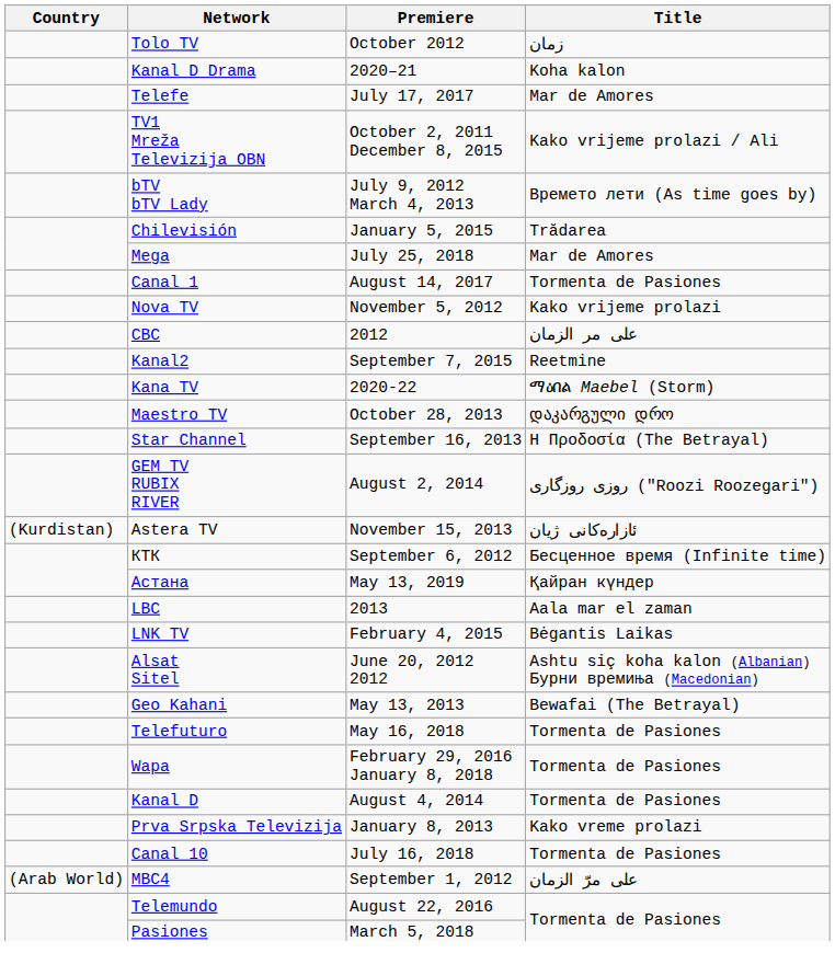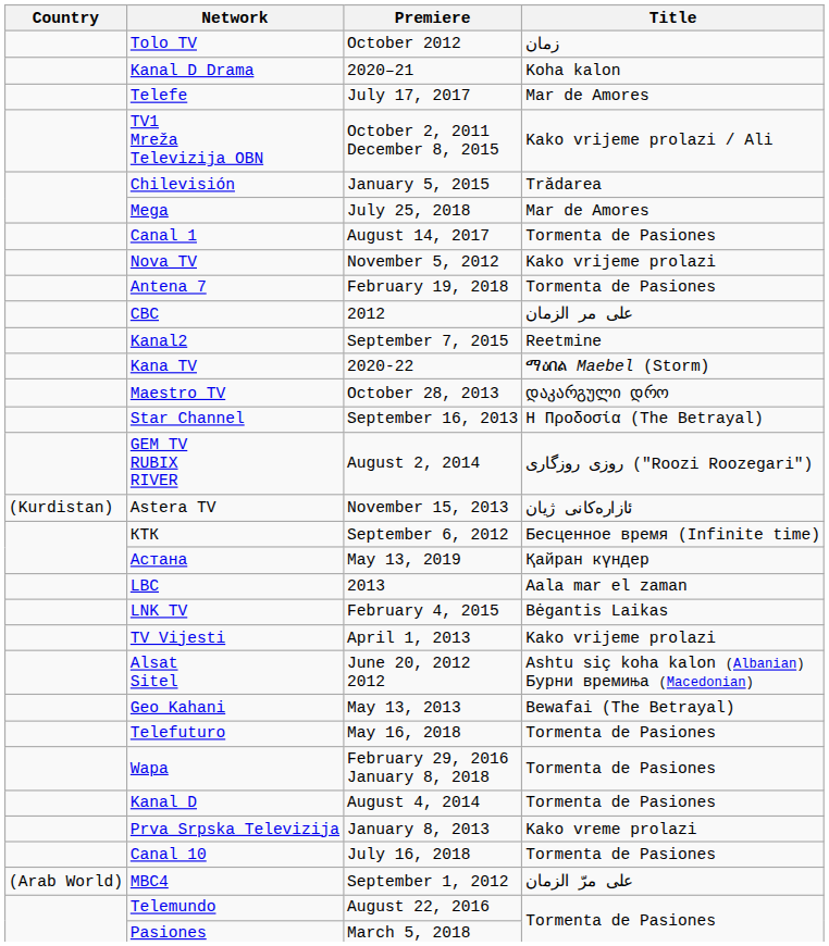 <table class="wikitable">
 <tr>
 <th>Country</th>
 <th>Network</th>
 <th>Premiere</th>
 <th>Title</th>
 </tr>
 <tr>
 <td></td>
 <td><a href='#'>Tolo TV</a></td>
 <td>October 2012</td>
 <td>زمان</td>
 </tr>
 <tr>
 <td> <br> </td>
 <td><a href='#'>Kanal D Drama</a></td>
 <td>2020–21</td>
 <td>Koha kalon</td>
 </tr>
 <tr>
 <td></td>
 <td><a href='#'>Telefe</a></td>
 <td>July 17, 2017</td>
 <td>Mar de Amores</td>
 </tr>
 <tr>
 <td></td>
 <td><a href='#'>TV1</a> <br> <a href='#'>Mreža</a> <br> <a href='#'>Televizija OBN</a></td>
 <td>October 2, 2011 <br>December 8, 2015</td>
 <td>Kako vrijeme prolazi / Ali</td>
 </tr>
 <tr>
-<td></td>
-<td><a href='#'>bTV</a> <br> <a href='#'>bTV Lady</a></td>
-<td>July 9, 2012 <br>March 4, 2013</td>
-<td>Времето лети (As time goes by)</td>
-</tr>
-<tr>
 <td rowspan="2"></td>
 <td><a href='#'>Chilevisión</a></td>
 <td>January 5, 2015</td>
 <td>Trădarea</td>
 </tr>
 <tr>
 <td><a href='#'>Mega</a></td>
 <td>July 25, 2018</td>
 <td>Mar de Amores</td>
 </tr>
 <tr>
 <td></td>
 <td><a href='#'>Canal 1</a></td>
 <td>August 14, 2017</td>
 <td>Tormenta de Pasiones</td>
 </tr>
 <tr>
 <td></td>
 <td><a href='#'>Nova TV</a></td>
 <td>November 5, 2012</td>
 <td>Kako vrijeme prolazi</td>
+</tr>
+<tr>
+<td></td>
+<td><a href='#'>Antena 7</a></td>
+<td>February 19, 2018</td>
+<td>Tormenta de Pasiones</td>
 </tr>
 <tr>
 <td></td>
 <td><a href='#'>CBC</a></td>
 <td>2012</td>
 <td>على مر الزمان</td>
 </tr>
 <tr>
 <td></td>
 <td><a href='#'>Kanal2</a></td>
 <td>September 7, 2015</td>
 <td>Reetmine</td>
 </tr>
 <tr>
 <td></td>
 <td><a href='#'>Kana TV</a></td>
 <td>2020-22</td>
 <td>ማዕበል <em>Maebel</em> (Storm)</td>
 </tr>
 <tr>
 <td></td>
 <td><a href='#'>Maestro TV</a></td>
 <td>October 28, 2013</td>
 <td>დაკარგული დრო</td>
 </tr>
 <tr>
 <td></td>
 <td><a href='#'>Star Channel</a></td>
 <td>September 16, 2013</td>
 <td>Η Προδοσία (The Betrayal)</td>
 </tr>
 <tr>
 <td></td>
 <td><a href='#'>GEM TV</a> <br> <a href='#'>RUBIX</a> <br> <a href='#'>RIVER</a></td>
 <td>August 2, 2014</td>
 <td>روزی روزگاری ("Roozi Roozegari")</td>
 </tr>
 <tr>
 <td> (Kurdistan)</td>
 <td>Astera TV</td>
 <td>November 15, 2013</td>
 <td>ئازارەكانی ژیان</td>
 </tr>
 <tr>
 <td rowspan="2"></td>
 <td>КТК</td>
 <td>September 6, 2012</td>
 <td>Бесценное время (Infinite time)</td>
 </tr>
 <tr>
 <td><a href='#'>Астана</a></td>
 <td>May 13, 2019</td>
 <td>Қайран күндер</td>
 </tr>
 <tr>
 <td></td>
 <td><a href='#'>LBC</a></td>
 <td>2013</td>
 <td>Aala mar el zaman</td>
 </tr>
 <tr>
 <td></td>
 <td><a href='#'>LNK TV</a></td>
 <td>February 4, 2015</td>
 <td>Bėgantis Laikas</td>
 </tr>
 <tr>
 <td></td>
+<td><a href='#'>TV Vijesti</a></td>
+<td>April 1, 2013</td>
+<td>Kako vrijeme prolazi</td>
+</tr>
+<tr>
+<td></td>
 <td><a href='#'>Alsat</a> <br> <a href='#'>Sitel</a></td>
 <td>June 20, 2012 <br> 2012</td>
 <td>Ashtu siç koha kalon <small>(<a href='#'>Albanian</a>)</small> <br>Бурни времиња <small>(<a href='#'>Macedonian</a>)</small></td>
 </tr>
 <tr>
 <td></td>
 <td><a href='#'>Geo Kahani</a></td>
 <td>May 13, 2013</td>
 <td>Bewafai (The Betrayal)</td>
 </tr>
 <tr>
 <td></td>
 <td><a href='#'>Telefuturo</a></td>
 <td>May 16, 2018</td>
 <td>Tormenta de Pasiones</td>
 </tr>
 <tr>
 <td></td>
 <td><a href='#'>Wapa</a></td>
 <td>February 29, 2016<br>January 8, 2018</td>
 <td>Tormenta de Pasiones</td>
 </tr>
 <tr>
 <td></td>
 <td><a href='#'>Kanal D</a></td>
 <td>August 4, 2014</td>
 <td>Tormenta de Pasiones</td>
 </tr>
 <tr>
 <td></td>
 <td><a href='#'>Prva Srpska Televizija</a></td>
 <td>January 8, 2013</td>
 <td>Kako vreme prolazi</td>
 </tr>
 <tr>
 <td></td>
 <td><a href='#'>Canal 10</a></td>
 <td>July 16, 2018</td>
 <td>Tormenta de Pasiones</td>
 </tr>
 <tr>
 <td> (Arab World)</td>
 <td><a href='#'>MBC4</a></td>
 <td>September 1, 2012</td>
 <td>على مرّ الزمان</td>
 </tr>
 <tr>
 <td rowspan="2"></td>
 <td><a href='#'>Telemundo</a></td>
 <td>August 22, 2016</td>
 <td rowspan="2">Tormenta de Pasiones</td>
 </tr>
 <tr>
 <td><a href='#'>Pasiones</a></td>
 <td>March 5, 2018</td>
 </tr>
 </table>
